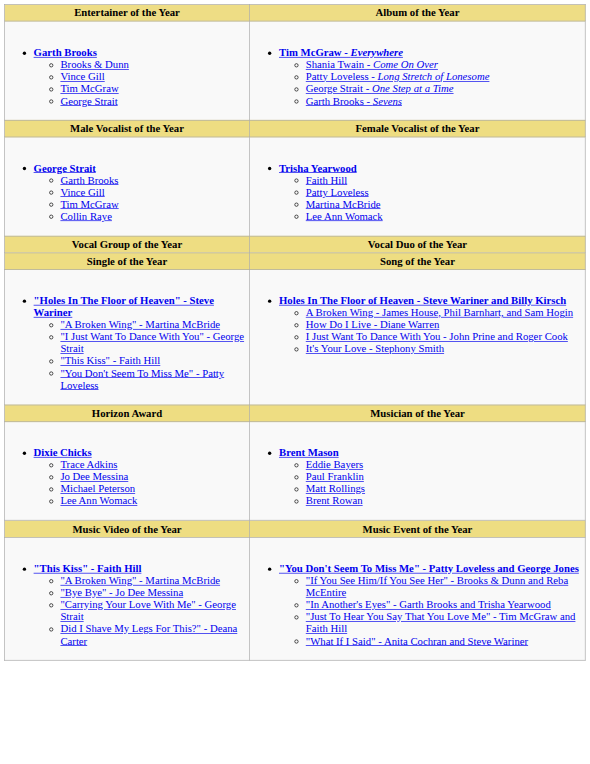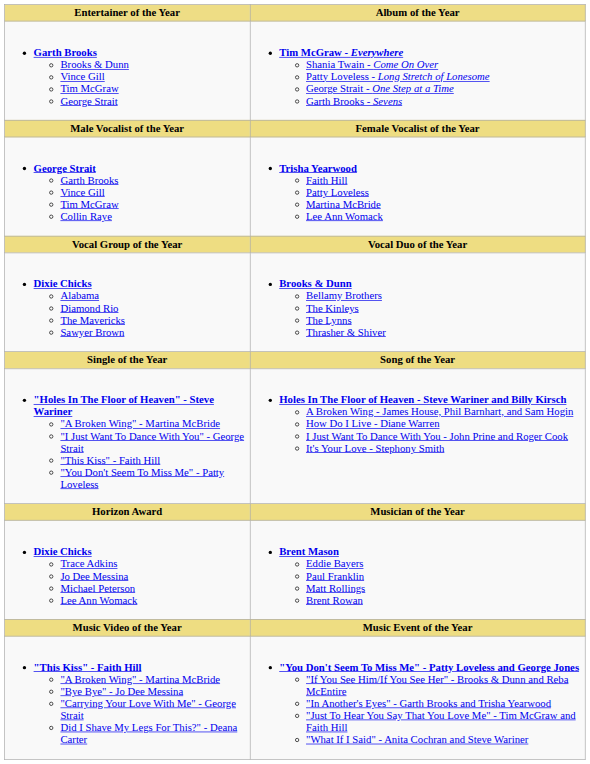 <table class="wikitable">
 <tr>
 <th style="background:#EEDD85; width=50%">Entertainer of the Year</th>
 <th style="background:#EEDD85; width=50%">Album of the Year</th>
 </tr>
 <tr>
 <td valign="top"><br><ul><li><strong><a href='#'>Garth Brooks</a></strong><ul><li><a href='#'>Brooks & Dunn</a></li><li><a href='#'>Vince Gill</a></li><li><a href='#'>Tim McGraw</a></li><li><a href='#'>George Strait</a></li></ul></li></ul></td>
 <td valign="top"><br><ul><li><strong><a href='#'>Tim McGraw - <em>Everywhere</em></a></strong><ul><li><a href='#'>Shania Twain - <em>Come On Over</em></a></li><li><a href='#'>Patty Loveless - <em>Long Stretch of Lonesome</em></a></li><li><a href='#'>George Strait - <em>One Step at a Time</em></a></li><li><a href='#'>Garth Brooks - <em>Sevens</em></a></li></ul></li></ul></td>
 </tr>
 <tr>
 <th style="background:#EEDD82; width=50%">Male Vocalist of the Year</th>
 <th style="background:#EEDD82; width=50%">Female Vocalist of the Year</th>
 </tr>
 <tr>
 <td valign="top"><br><ul><li><strong><a href='#'>George Strait</a></strong><ul><li><a href='#'>Garth Brooks</a></li><li><a href='#'>Vince Gill</a></li><li><a href='#'>Tim McGraw</a></li><li><a href='#'>Collin Raye</a></li></ul></li></ul></td>
 <td valign="top"><br><ul><li><strong><a href='#'>Trisha Yearwood</a></strong><ul><li><a href='#'>Faith Hill</a></li><li><a href='#'>Patty Loveless</a></li><li><a href='#'>Martina McBride</a></li><li><a href='#'>Lee Ann Womack</a></li></ul></li></ul></td>
 </tr>
 <tr>
 <th style="background:#EEDD82; width=50%">Vocal Group of the Year</th>
 <th style="background:#EEDD82; width=50%">Vocal Duo of the Year</th>
+</tr>
+<tr>
+<td valign="top"><br><ul><li><strong><a href='#'>Dixie Chicks</a></strong><ul><li><a href='#'>Alabama</a></li><li><a href='#'>Diamond Rio</a></li><li><a href='#'>The Mavericks</a></li><li><a href='#'>Sawyer Brown</a></li></ul></li></ul></td>
+<td valign="top"><br><ul><li><strong><a href='#'>Brooks & Dunn</a></strong><ul><li><a href='#'>Bellamy Brothers</a></li><li><a href='#'>The Kinleys</a></li><li><a href='#'>The Lynns</a></li><li><a href='#'>Thrasher & Shiver</a></li></ul></li></ul></td>
 </tr>
 <tr>
 <th style="background:#EEDD82; width=50%">Single of the Year</th>
 <th style="background:#EEDD82; width=50%">Song of the Year</th>
 </tr>
 <tr>
 <td valign="top"><br><ul><li><strong><a href='#'>"Holes In The Floor of Heaven" - Steve Wariner</a></strong><ul><li><a href='#'>"A Broken Wing" - Martina McBride</a></li><li><a href='#'>"I Just Want To Dance With You" - George Strait</a></li><li><a href='#'>"This Kiss" - Faith Hill</a></li><li><a href='#'>"You Don't Seem To Miss Me" - Patty Loveless</a></li></ul></li></ul></td>
 <td valign="top"><br><ul><li><strong><a href='#'>Holes In The Floor of Heaven - Steve Wariner and Billy Kirsch</a></strong><ul><li><a href='#'>A Broken Wing - James House, Phil Barnhart, and Sam Hogin</a></li><li><a href='#'>How Do I Live - Diane Warren</a></li><li><a href='#'>I Just Want To Dance With You - John Prine and Roger Cook</a></li><li><a href='#'>It's Your Love - Stephony Smith</a></li></ul></li></ul></td>
 </tr>
 <tr>
 <th style="background:#EEDD82; width=50%">Horizon Award</th>
 <th style="background:#EEDD82; width=50%">Musician of the Year</th>
 </tr>
 <tr>
 <td valign="top"><br><ul><li><strong><a href='#'>Dixie Chicks</a></strong><ul><li><a href='#'>Trace Adkins</a></li><li><a href='#'>Jo Dee Messina</a></li><li><a href='#'>Michael Peterson</a></li><li><a href='#'>Lee Ann Womack</a></li></ul></li></ul></td>
 <td valign="top"><br><ul><li><strong><a href='#'>Brent Mason</a></strong><ul><li><a href='#'>Eddie Bayers</a></li><li><a href='#'>Paul Franklin</a></li><li><a href='#'>Matt Rollings</a></li><li><a href='#'>Brent Rowan</a></li></ul></li></ul></td>
 </tr>
 <tr>
 <th style="background:#EEDD82; width=50%">Music Video of the Year</th>
 <th style="background:#EEDD82; width=50%">Music Event of the Year</th>
 </tr>
 <tr>
 <td valign="top"><br><ul><li><strong><a href='#'>"This Kiss" - Faith Hill</a></strong><ul><li><a href='#'>"A Broken Wing" - Martina McBride</a></li><li><a href='#'>"Bye Bye" - Jo Dee Messina</a></li><li><a href='#'>"Carrying Your Love With Me" - George Strait</a></li><li><a href='#'>Did I Shave My Legs For This?" - Deana Carter</a></li></ul></li></ul></td>
 <td valign="top"><br><ul><li><strong><a href='#'>"You Don't Seem To Miss Me" - Patty Loveless and George Jones</a></strong><ul><li><a href='#'>"If You See Him/If You See Her" -  Brooks & Dunn and Reba McEntire</a></li><li><a href='#'>"In Another's Eyes" - Garth Brooks and Trisha Yearwood</a></li><li><a href='#'>"Just To Hear You Say That You Love Me" - Tim McGraw and Faith Hill</a></li><li><a href='#'>"What If I Said" - Anita Cochran and Steve Wariner</a></li></ul></li></ul></td>
 </tr>
 </table>
